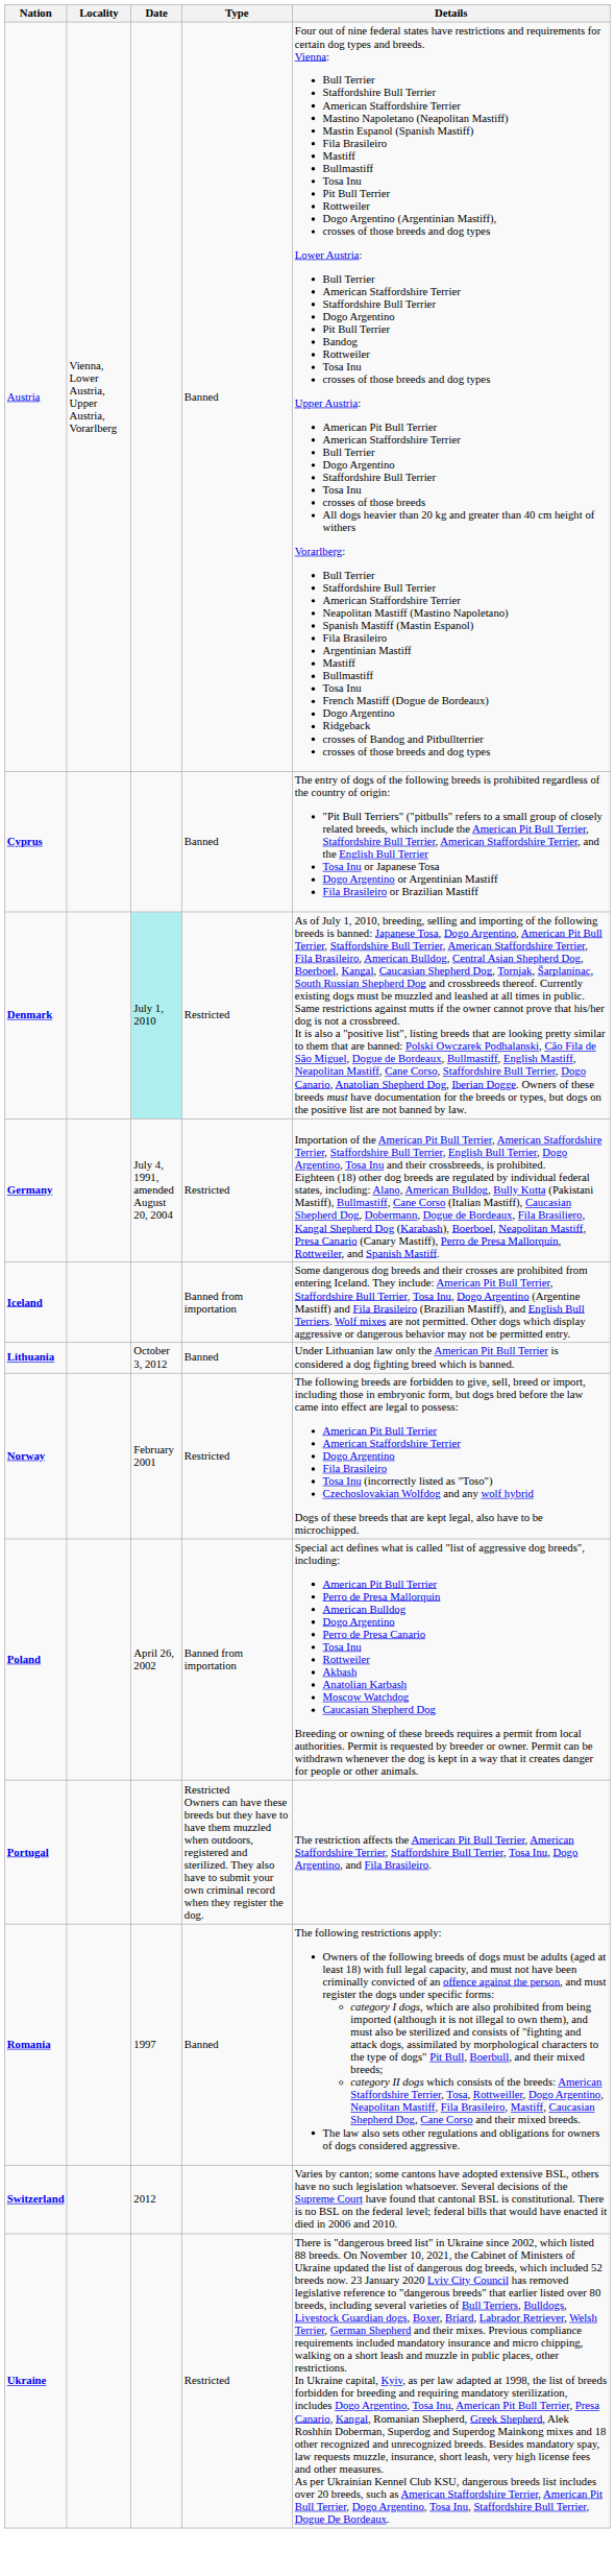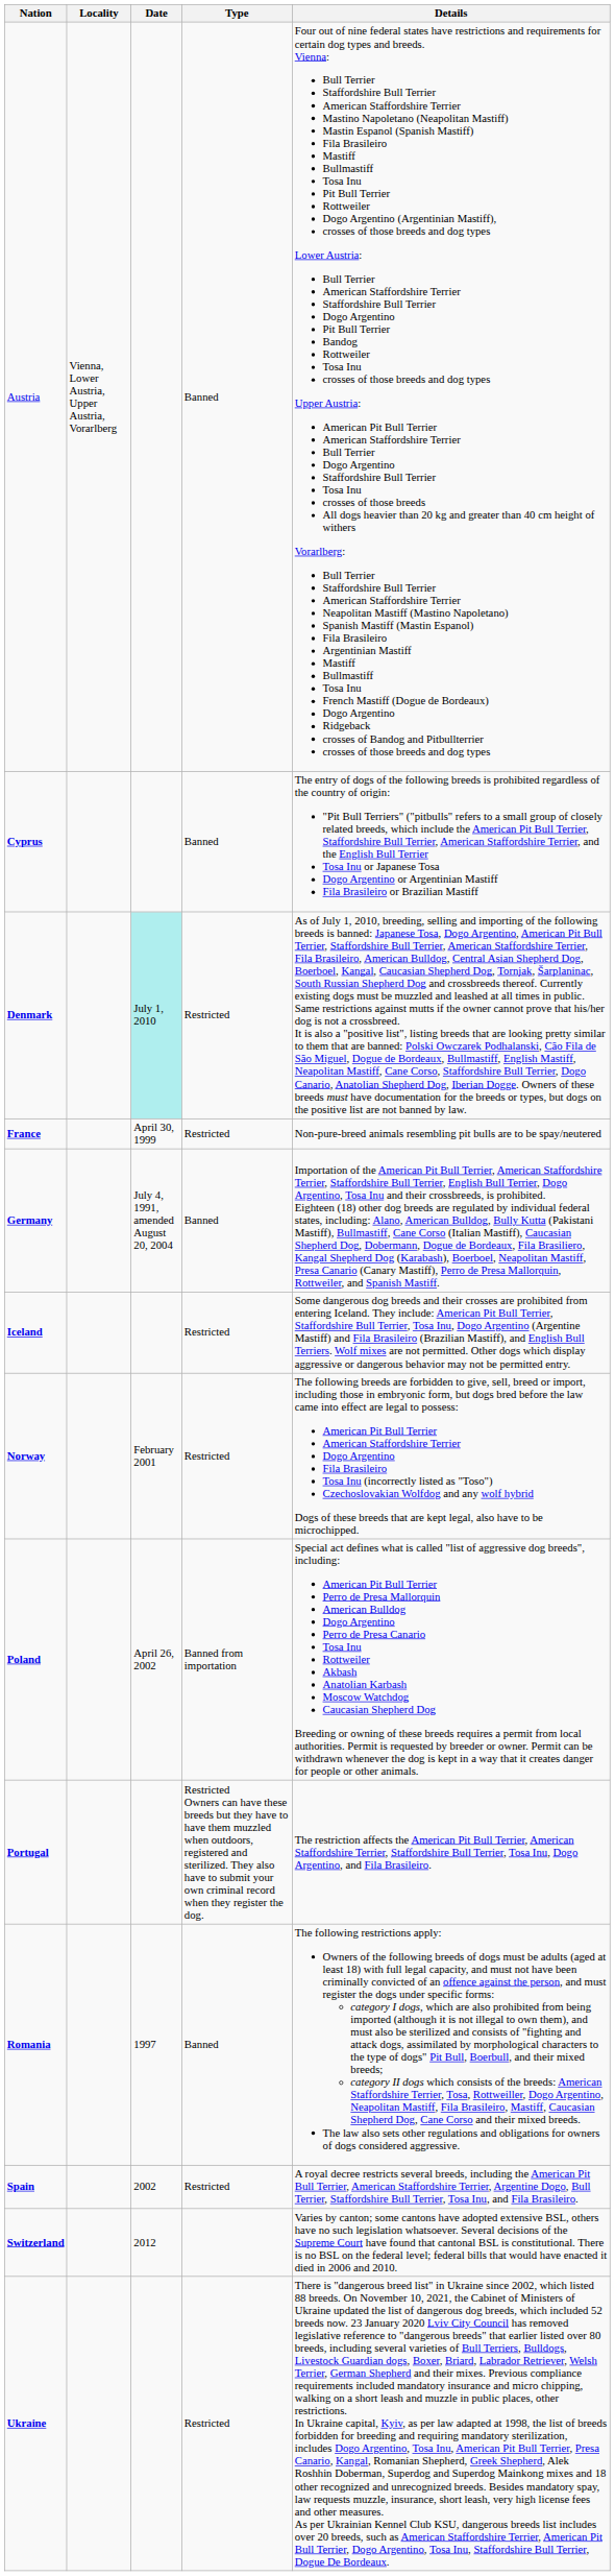 <table class="wikitable">
 <tr>
 <th>Nation</th>
 <th>Locality</th>
 <th>Date</th>
 <th>Type</th>
 <th>Details</th>
 </tr>
 <tr>
 <td><a href='#'>Austria</a></td>
 <td>Vienna, Lower Austria, Upper Austria, Vorarlberg</td>
 <td></td>
 <td>Banned</td>
 <td>Four out of nine federal states have restrictions and requirements for certain dog types and breeds.<br><a href='#'>Vienna</a>:<ul><li>Bull Terrier</li><li>Staffordshire Bull Terrier</li><li>American Staffordshire Terrier</li><li>Mastino Napoletano (Neapolitan Mastiff)</li><li>Mastin Espanol (Spanish Mastiff)</li><li>Fila Brasileiro</li><li>Mastiff</li><li>Bullmastiff</li><li>Tosa Inu</li><li>Pit Bull Terrier</li><li>Rottweiler</li><li>Dogo Argentino (Argentinian Mastiff),</li><li>crosses of those breeds and dog types</li></ul><a href='#'>Lower Austria</a>:<ul><li>Bull Terrier</li><li>American Staffordshire Terrier</li><li>Staffordshire Bull Terrier</li><li>Dogo Argentino</li><li>Pit Bull Terrier</li><li>Bandog</li><li>Rottweiler</li><li>Tosa Inu</li><li>crosses of those breeds and dog types</li></ul><a href='#'>Upper Austria</a>:<ul><li>American Pit Bull Terrier</li><li>American Staffordshire Terrier</li><li>Bull Terrier</li><li>Dogo Argentino</li><li>Staffordshire Bull Terrier</li><li>Tosa Inu</li><li>crosses of those breeds</li><li>All dogs heavier than 20 kg and greater than 40 cm height of withers</li></ul><a href='#'>Vorarlberg</a>:<ul><li>Bull Terrier</li><li>Staffordshire Bull Terrier</li><li>American Staffordshire Terrier</li><li>Neapolitan Mastiff (Mastino Napoletano)</li><li>Spanish Mastiff (Mastin Espanol)</li><li>Fila Brasileiro</li><li>Argentinian Mastiff</li><li>Mastiff</li><li>Bullmastiff</li><li>Tosa Inu</li><li>French Mastiff (Dogue de Bordeaux)</li><li>Dogo Argentino</li><li>Ridgeback</li><li>crosses of Bandog and Pitbullterrier</li><li>crosses of those breeds and dog types</li></ul></td>
 </tr>
 <tr>
 <td><strong><a href='#'>Cyprus</a></strong></td>
 <td></td>
 <td></td>
 <td>Banned</td>
 <td>The entry of dogs of the following breeds is prohibited regardless of the country of origin:<br><ul><li>"Pit Bull Terriers" ("pitbulls" refers to a small group of closely related breeds, which include the <a href='#'>American Pit Bull Terrier</a>, <a href='#'>Staffordshire Bull Terrier</a>, <a href='#'>American Staffordshire Terrier</a>, and the <a href='#'>English Bull Terrier</a></li><li><a href='#'>Tosa Inu</a> or Japanese Tosa</li><li><a href='#'>Dogo Argentino</a> or Argentinian Mastiff</li><li><a href='#'>Fila Brasileiro</a> or Brazilian Mastiff</li></ul></td>
 </tr>
 <tr>
 <td><strong><a href='#'>Denmark</a></strong></td>
 <td></td>
 <td style="background: paleturquoise;">July 1, 2010</td>
 <td>Restricted</td>
 <td>As of July 1, 2010, breeding, selling and importing of the following breeds is banned: <a href='#'>Japanese Tosa</a>, <a href='#'>Dogo Argentino</a>, <a href='#'>American Pit Bull Terrier</a>, <a href='#'>Staffordshire Bull Terrier</a>, <a href='#'>American Staffordshire Terrier</a>, <a href='#'>Fila Brasileiro</a>, <a href='#'>American Bulldog</a>, <a href='#'>Central Asian Shepherd Dog</a>, <a href='#'>Boerboel</a>, <a href='#'>Kangal</a>, <a href='#'>Caucasian Shepherd Dog</a>, <a href='#'>Tornjak</a>, <a href='#'>Šarplaninac</a>, <a href='#'>South Russian Shepherd Dog</a> and crossbreeds thereof. Currently existing dogs must be muzzled and leashed at all times in public. Same restrictions against mutts if the owner cannot prove that his/her dog is not a crossbreed.<br>It is also a "positive list", listing breeds that are looking pretty similar to them that are banned: <a href='#'>Polski Owczarek Podhalanski</a>, <a href='#'>Cão Fila de São Miguel</a>, <a href='#'>Dogue de Bordeaux</a>, <a href='#'>Bullmastiff</a>, <a href='#'>English Mastiff</a>, <a href='#'>Neapolitan Mastiff</a>, <a href='#'>Cane Corso</a>, <a href='#'>Staffordshire Bull Terrier</a>, <a href='#'>Dogo Canario</a>, <a href='#'>Anatolian Shepherd Dog</a>, <a href='#'>Iberian Dogge</a>. Owners of these breeds <em>must</em> have documentation for the breeds or types, but dogs on the positive list are not banned by law.</td>
 </tr>
 <tr>
+<td><strong><a href='#'>France</a></strong></td>
+<td></td>
+<td>April 30, 1999</td>
+<td>Restricted</td>
+<td>Non-pure-breed animals resembling pit bulls are to be spay/neutered</td>
+</tr>
+<tr>
 <td><strong><a href='#'>Germany</a></strong></td>
 <td></td>
 <td>July 4, 1991,<br>amended August 20, 2004</td>
-<td>Restricted</td>
+<td>Banned</td>
 <td><br>Importation of the <a href='#'>American Pit Bull Terrier</a>, <a href='#'>American Staffordshire Terrier</a>, <a href='#'>Staffordshire Bull Terrier</a>, <a href='#'>English Bull Terrier</a>, <a href='#'>Dogo Argentino</a>, <a href='#'>Tosa Inu</a> and their crossbreeds, is prohibited.<br>Eighteen (18) other dog breeds are regulated by individual federal states, including: <a href='#'>Alano</a>, <a href='#'>American Bulldog</a>, <a href='#'>Bully Kutta</a> (Pakistani Mastiff), <a href='#'>Bullmastiff</a>, <a href='#'>Cane Corso</a>  (Italian Mastiff), <a href='#'>Caucasian Shepherd Dog</a>, <a href='#'>Dobermann</a>, <a href='#'>Dogue de Bordeaux</a>, <a href='#'>Fila Brasiliero</a>, <a href='#'>Kangal Shepherd Dog</a> (<a href='#'>Karabash</a>), <a href='#'>Boerboel</a>, <a href='#'>Neapolitan Mastiff</a>, <a href='#'>Presa Canario</a> (Canary Mastiff), <a href='#'>Perro de Presa Mallorquin</a>, <a href='#'>Rottweiler</a>, and <a href='#'>Spanish Mastiff</a>.</td>
 </tr>
 <tr>
 <td><strong><a href='#'>Iceland</a></strong></td>
 <td></td>
 <td></td>
-<td>Banned from importation</td>
+<td>Restricted</td>
 <td>Some dangerous dog breeds and their crosses are prohibited from entering Iceland. They include: <a href='#'>American Pit Bull Terrier</a>, <a href='#'>Staffordshire Bull Terrier</a>, <a href='#'>Tosa Inu</a>, <a href='#'>Dogo Argentino</a> (Argentine Mastiff) and <a href='#'>Fila Brasileiro</a> (Brazilian Mastiff), and <a href='#'>English Bull Terriers</a>. <a href='#'>Wolf mixes</a> are not permitted. Other dogs which display aggressive or dangerous behavior may not be permitted entry.</td>
-</tr>
-<tr>
-<td><strong><a href='#'>Lithuania</a></strong></td>
-<td></td>
-<td>October 3, 2012</td>
-<td>Banned</td>
-<td>Under Lithuanian law only the <a href='#'>American Pit Bull Terrier</a> is considered a dog fighting breed which is banned.</td>
 </tr>
 <tr>
 <td><strong><a href='#'>Norway</a></strong></td>
 <td></td>
 <td>February 2001</td>
 <td>Restricted</td>
 <td>The following breeds are forbidden to give, sell, breed or import, including those in embryonic form, but dogs bred before the law came into effect are legal to possess:<br><ul><li><a href='#'>American Pit Bull Terrier</a></li><li><a href='#'>American Staffordshire Terrier</a></li><li><a href='#'>Dogo Argentino</a></li><li><a href='#'>Fila Brasileiro</a></li><li><a href='#'>Tosa Inu</a> (incorrectly listed as "Toso")</li><li><a href='#'>Czechoslovakian Wolfdog</a> and any <a href='#'>wolf hybrid</a></li></ul>Dogs of these breeds that are kept legal, also have to be microchipped.</td>
 </tr>
 <tr>
 <td><strong><a href='#'>Poland</a></strong></td>
 <td></td>
 <td>April 26, 2002</td>
 <td>Banned from importation</td>
 <td>Special act defines what is called "list of aggressive dog breeds", including:<br><ul><li><a href='#'>American Pit Bull Terrier</a></li><li><a href='#'>Perro de Presa Mallorquin</a></li><li><a href='#'>American Bulldog</a></li><li><a href='#'>Dogo Argentino</a></li><li><a href='#'>Perro de Presa Canario</a></li><li><a href='#'>Tosa Inu</a></li><li><a href='#'>Rottweiler</a></li><li><a href='#'>Akbash</a></li><li><a href='#'>Anatolian Karbash</a></li><li><a href='#'>Moscow Watchdog</a></li><li><a href='#'>Caucasian Shepherd Dog</a></li></ul>Breeding or owning of these breeds requires a permit from local authorities. Permit is requested by breeder or owner. Permit can be withdrawn whenever the dog is kept in a way that it creates danger for people or other animals.</td>
 </tr>
 <tr>
 <td><strong><a href='#'>Portugal</a></strong></td>
 <td></td>
 <td></td>
 <td>Restricted<br>Owners can have these breeds but they have to have them muzzled when outdoors, registered and sterilized. They also have to submit your own criminal record when they register the dog.</td>
 <td>The restriction affects the <a href='#'>American Pit Bull Terrier</a>, <a href='#'>American Staffordshire Terrier</a>, <a href='#'>Staffordshire Bull Terrier</a>, <a href='#'>Tosa Inu</a>, <a href='#'>Dogo Argentino</a>, and <a href='#'>Fila Brasileiro</a>.</td>
 </tr>
 <tr>
 <td><strong><a href='#'>Romania</a></strong></td>
 <td></td>
 <td>1997</td>
 <td>Banned</td>
 <td>The following restrictions apply:<br><ul><li>Owners of the following breeds of dogs must be adults (aged at least 18) with full legal capacity, and must not have been criminally convicted of an <a href='#'>offence against the person</a>, and must register the dogs under specific forms:<ul><li><em>category I dogs</em>, which are also prohibited from being imported (although it is not illegal to own them), and must also be sterilized and consists of "fighting and attack dogs, assimilated by morphological characters to the type of dogs" <a href='#'>Pit Bull</a>, <a href='#'>Boerbull</a>,  and their mixed breeds;</li><li><em>category II dogs</em> which consists of the breeds: <a href='#'>American Staffordshire Terrier</a>, <a href='#'>Tosa</a>, <a href='#'>Rottweiller</a>, <a href='#'>Dogo Argentino</a>, <a href='#'>Neapolitan Mastiff</a>, <a href='#'>Fila Brasileiro</a>, <a href='#'>Mastiff</a>, <a href='#'>Caucasian Shepherd Dog</a>, <a href='#'>Cane Corso</a> and their mixed breeds.</li></ul></li><li>The law also sets other regulations and obligations for owners of dogs considered aggressive.</li></ul></td>
 </tr>
 <tr>
+<td><strong><a href='#'>Spain</a></strong></td>
+<td></td>
+<td>2002</td>
+<td>Restricted</td>
+<td>A royal decree restricts several breeds, including the <a href='#'>American Pit Bull Terrier</a>, <a href='#'>American Staffordshire Terrier</a>, <a href='#'>Argentine Dogo</a>, <a href='#'>Bull Terrier</a>, <a href='#'>Staffordshire Bull Terrier</a>, <a href='#'>Tosa Inu</a>, and <a href='#'>Fila Brasileiro</a>.</td>
+</tr>
+<tr>
 <td><strong><a href='#'>Switzerland</a></strong></td>
 <td></td>
 <td>2012</td>
 <td></td>
 <td>Varies by canton; some cantons have adopted extensive BSL, others have no such legislation whatsoever. Several decisions of the <a href='#'>Supreme Court</a> have found that cantonal BSL is constitutional. There is no BSL on the federal level; federal bills that would have enacted it died in 2006 and 2010.</td>
 </tr>
 <tr>
 <td><strong><a href='#'>Ukraine</a></strong></td>
 <td></td>
 <td></td>
 <td>Restricted</td>
 <td>There is "dangerous breed list" in Ukraine since 2002, which listed 88 breeds. On November 10, 2021, the Cabinet of Ministers of Ukraine updated the list of dangerous dog breeds, which included 52 breeds now. 23 January 2020 <a href='#'>Lviv City Council</a> has removed legislative reference to "dangerous breeds"  that earlier listed  over 80 breeds, including several varieties of <a href='#'>Bull Terriers</a>, <a href='#'>Bulldogs</a>, <a href='#'>Livestock Guardian dogs</a>, <a href='#'>Boxer</a>, <a href='#'>Briard</a>, <a href='#'>Labrador Retriever</a>, <a href='#'>Welsh Terrier</a>, <a href='#'>German Shepherd</a> and their  mixes. Previous compliance requirements included mandatory insurance and micro chipping, walking on a short leash and muzzle in public places, other restrictions.<br>In Ukraine capital, <a href='#'>Kyiv</a>, as per law adapted at 1998, the list of breeds forbidden for breeding and requiring mandatory sterilization, includes <a href='#'>Dogo Argentino</a>, <a href='#'>Tosa Inu</a>, <a href='#'>American Pit Bull Terrier</a>, <a href='#'>Presa Canario</a>, <a href='#'>Kangal</a>, Romanian Shepherd, <a href='#'>Greek Shepherd</a>, Alek Roshhin Doberman, Superdog and Superdog Mainkong mixes and 18 other recognized and unrecognized breeds. Besides mandatory spay, law requests muzzle, insurance, short leash, very high license fees and other measures.<br>As per Ukrainian Kennel Club KSU, dangerous breeds list includes over 20 breeds, such as <a href='#'>American Staffordshire Terrier</a>, <a href='#'>American Pit Bull Terrier</a>, <a href='#'>Dogo Argentino</a>, <a href='#'>Tosa Inu</a>, <a href='#'>Staffordshire Bull Terrier</a>, <a href='#'>Dogue De Bordeaux</a>.</td>
 </tr>
 </table>
